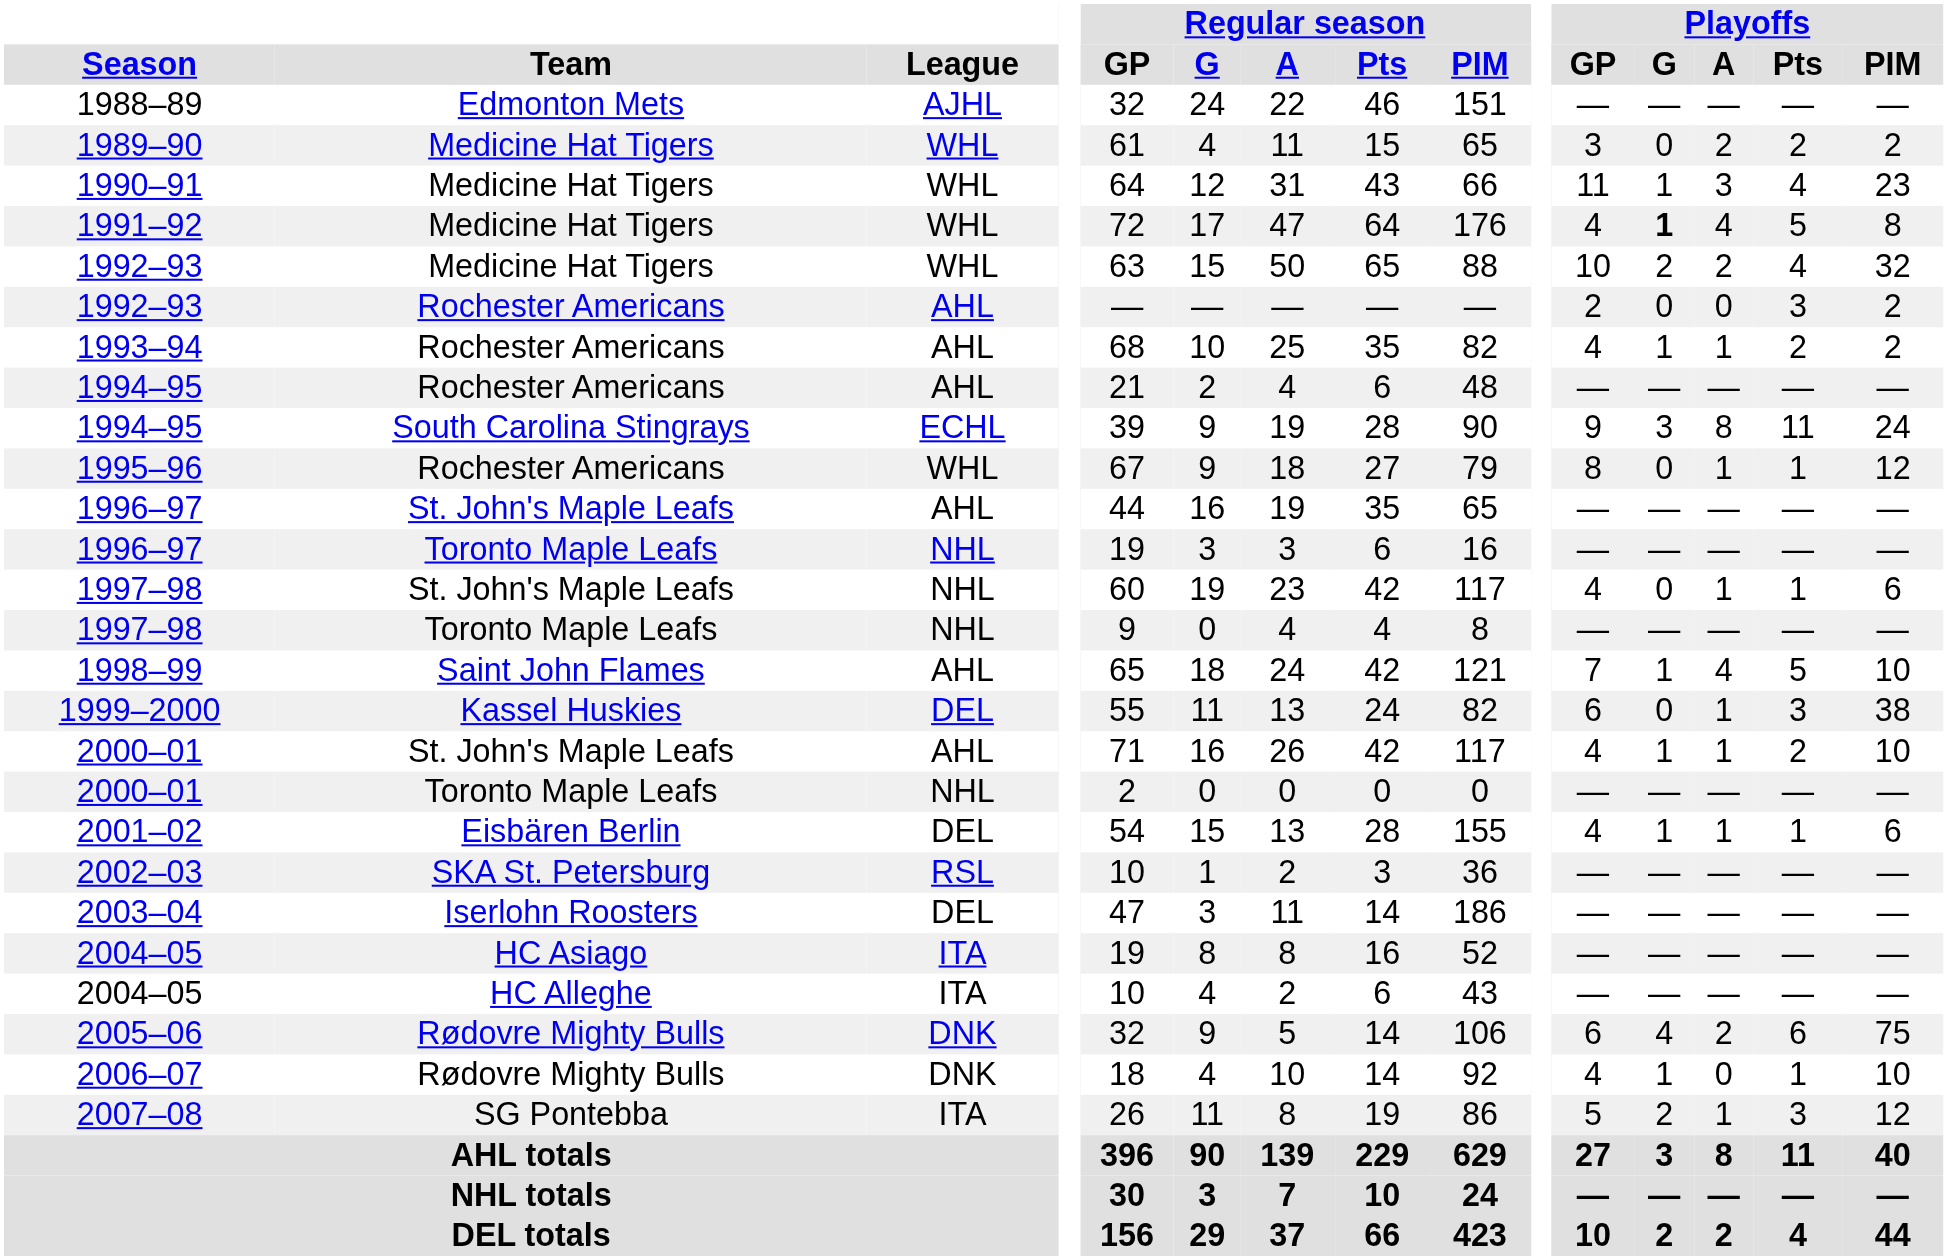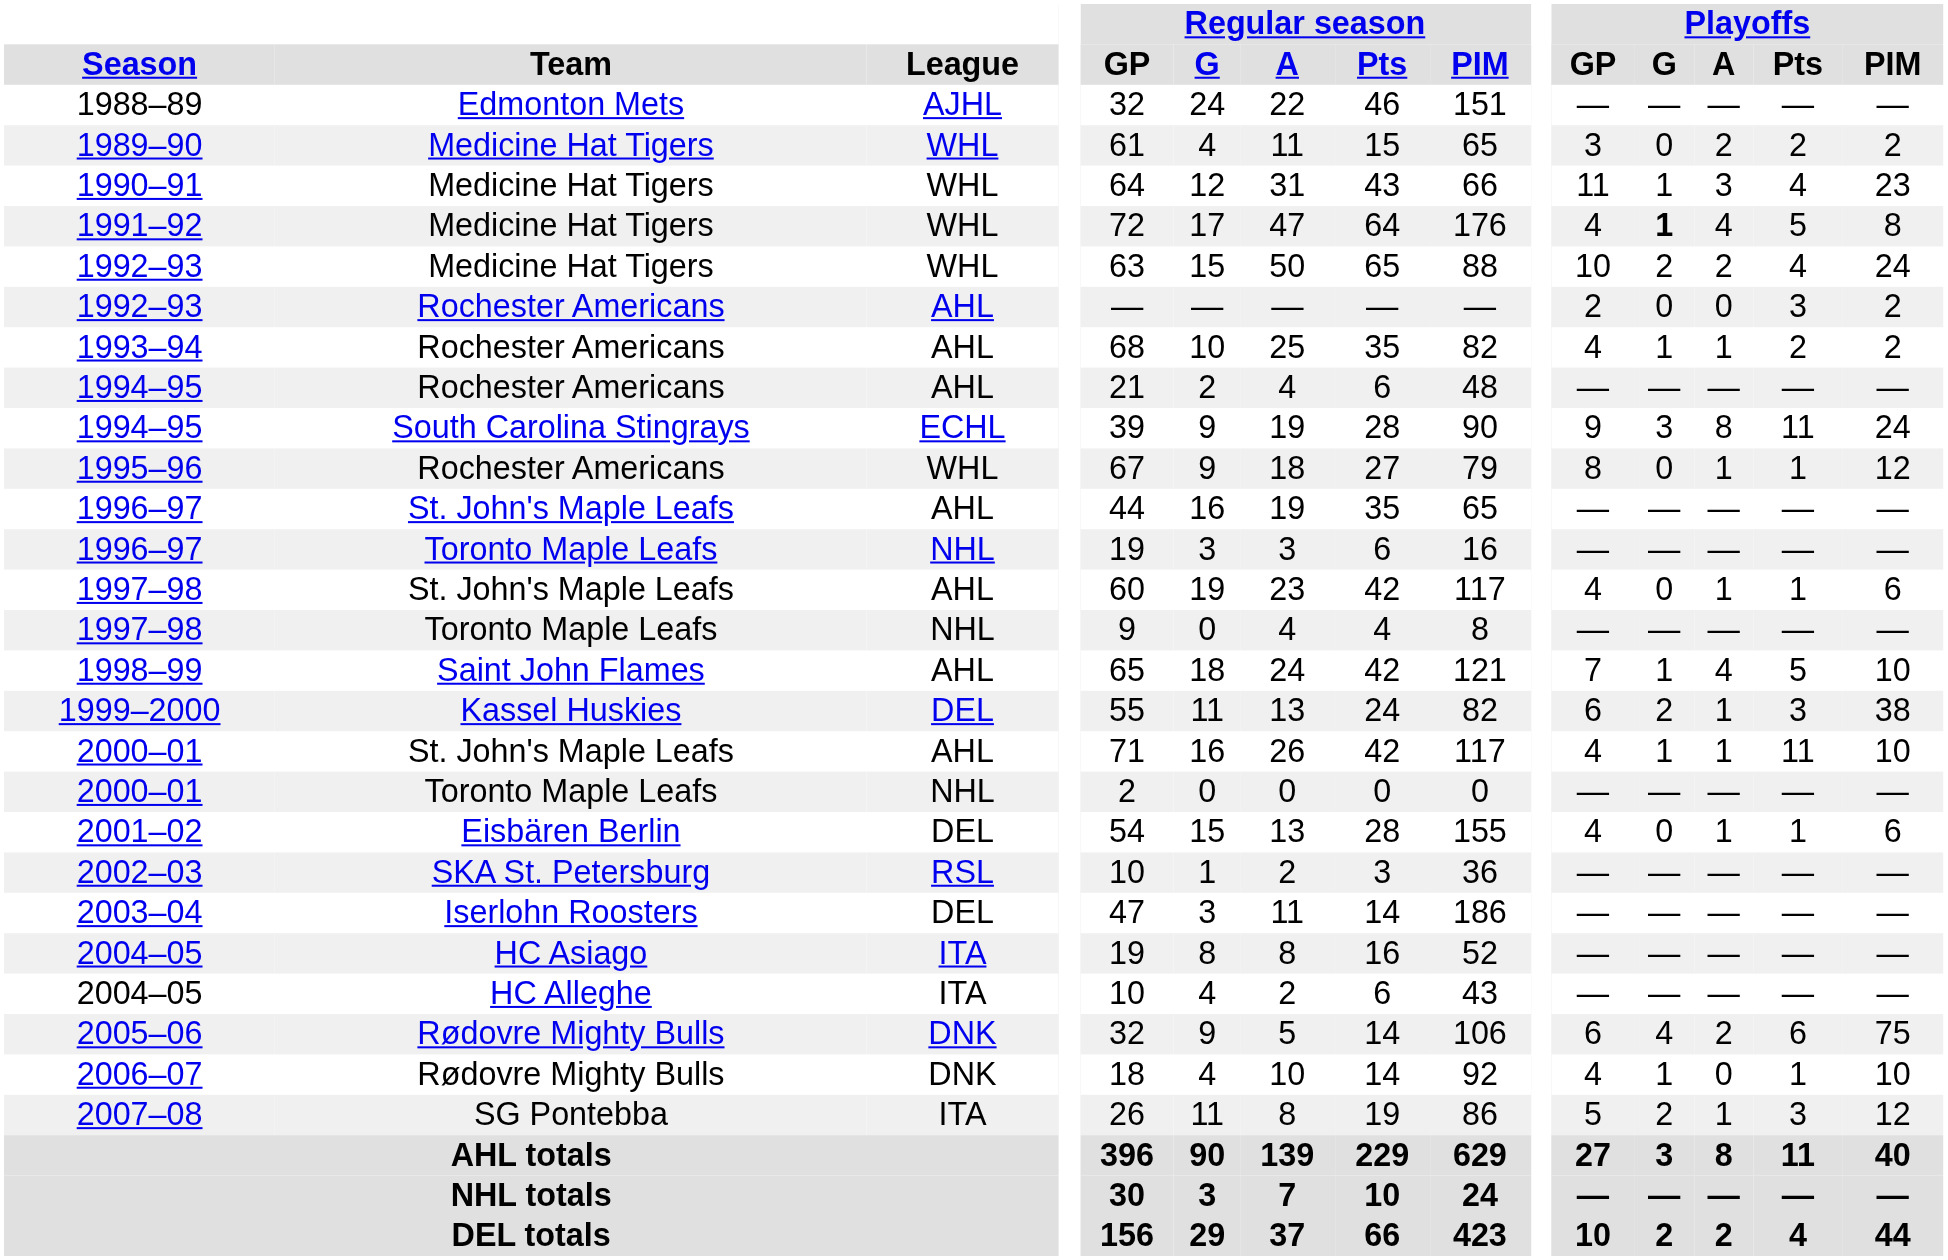 <table border="0" cellpadding="1" cellspacing="0" style="text-align:center; width:60em">
 <tr bgcolor="#e0e0e0">
 <th colspan="3" bgcolor="#ffffff"> </th>
 <th rowspan="100" bgcolor="#ffffff"> </th>
 <th colspan="5"><a href='#'>Regular season</a></th>
 <th rowspan="100" bgcolor="#ffffff"> </th>
 <th colspan="5"><a href='#'>Playoffs</a></th>
 </tr>
 <tr bgcolor="#e0e0e0">
 <th><a href='#'>Season</a></th>
 <th>Team</th>
 <th>League</th>
 <th>GP</th>
 <th><a href='#'>G</a></th>
 <th><a href='#'>A</a></th>
 <th><a href='#'>Pts</a></th>
 <th><a href='#'>PIM</a></th>
 <th>GP</th>
 <th>G</th>
 <th>A</th>
 <th>Pts</th>
 <th>PIM</th>
 </tr>
 <tr>
 <td>1988–89</td>
 <td><a href='#'>Edmonton Mets</a></td>
 <td><a href='#'>AJHL</a></td>
 <td>32</td>
 <td>24</td>
 <td>22</td>
 <td>46</td>
 <td>151</td>
 <td>—</td>
 <td>—</td>
 <td>—</td>
 <td>—</td>
 <td>—</td>
 </tr>
 <tr bgcolor="#f0f0f0">
 <td><a href='#'>1989–90</a></td>
 <td><a href='#'>Medicine Hat Tigers</a></td>
 <td><a href='#'>WHL</a></td>
 <td>61</td>
 <td>4</td>
 <td>11</td>
 <td>15</td>
 <td>65</td>
 <td>3</td>
 <td>0</td>
 <td>2</td>
 <td>2</td>
 <td>2</td>
 </tr>
 <tr>
 <td><a href='#'>1990–91</a></td>
 <td>Medicine Hat Tigers</td>
 <td>WHL</td>
 <td>64</td>
 <td>12</td>
 <td>31</td>
 <td>43</td>
 <td>66</td>
 <td>11</td>
 <td>1</td>
 <td>3</td>
 <td>4</td>
 <td>23</td>
 </tr>
 <tr bgcolor="#f0f0f0">
 <td><a href='#'>1991–92</a></td>
 <td>Medicine Hat Tigers</td>
 <td>WHL</td>
 <td>72</td>
 <td>17</td>
 <td>47</td>
 <td>64</td>
 <td>176</td>
 <td>4</td>
 <td><strong>1</strong></td>
 <td>4</td>
 <td>5</td>
 <td>8</td>
 </tr>
 <tr>
 <td><a href='#'>1992–93</a></td>
 <td>Medicine Hat Tigers</td>
 <td>WHL</td>
 <td>63</td>
 <td>15</td>
 <td>50</td>
 <td>65</td>
 <td>88</td>
 <td>10</td>
 <td>2</td>
 <td>2</td>
 <td>4</td>
-<td>32</td>
+<td>24</td>
 </tr>
 <tr bgcolor="#f0f0f0">
 <td><a href='#'>1992–93</a></td>
 <td><a href='#'>Rochester Americans</a></td>
 <td><a href='#'>AHL</a></td>
 <td>—</td>
 <td>—</td>
 <td>—</td>
 <td>—</td>
 <td>—</td>
 <td>2</td>
 <td>0</td>
 <td>0</td>
 <td>3</td>
 <td>2</td>
 </tr>
 <tr>
 <td><a href='#'>1993–94</a></td>
 <td>Rochester Americans</td>
 <td>AHL</td>
 <td>68</td>
 <td>10</td>
 <td>25</td>
 <td>35</td>
 <td>82</td>
 <td>4</td>
 <td>1</td>
 <td>1</td>
 <td>2</td>
 <td>2</td>
 </tr>
 <tr bgcolor="#f0f0f0">
 <td><a href='#'>1994–95</a></td>
 <td>Rochester Americans</td>
 <td>AHL</td>
 <td>21</td>
 <td>2</td>
 <td>4</td>
 <td>6</td>
 <td>48</td>
 <td>—</td>
 <td>—</td>
 <td>—</td>
 <td>—</td>
 <td>—</td>
 </tr>
 <tr>
 <td><a href='#'>1994–95</a></td>
 <td><a href='#'>South Carolina Stingrays</a></td>
 <td><a href='#'>ECHL</a></td>
 <td>39</td>
 <td>9</td>
 <td>19</td>
 <td>28</td>
 <td>90</td>
 <td>9</td>
 <td>3</td>
 <td>8</td>
 <td>11</td>
 <td>24</td>
 </tr>
 <tr bgcolor="#f0f0f0">
 <td><a href='#'>1995–96</a></td>
 <td>Rochester Americans</td>
 <td>WHL</td>
 <td>67</td>
 <td>9</td>
 <td>18</td>
 <td>27</td>
 <td>79</td>
 <td>8</td>
 <td>0</td>
 <td>1</td>
 <td>1</td>
 <td>12</td>
 </tr>
 <tr>
 <td><a href='#'>1996–97</a></td>
 <td><a href='#'>St. John's Maple Leafs</a></td>
 <td>AHL</td>
 <td>44</td>
 <td>16</td>
 <td>19</td>
 <td>35</td>
 <td>65</td>
 <td>—</td>
 <td>—</td>
 <td>—</td>
 <td>—</td>
 <td>—</td>
 </tr>
 <tr bgcolor="#f0f0f0">
 <td><a href='#'>1996–97</a></td>
 <td><a href='#'>Toronto Maple Leafs</a></td>
 <td><a href='#'>NHL</a></td>
 <td>19</td>
 <td>3</td>
 <td>3</td>
 <td>6</td>
 <td>16</td>
 <td>—</td>
 <td>—</td>
 <td>—</td>
 <td>—</td>
 <td>—</td>
 </tr>
 <tr>
 <td><a href='#'>1997–98</a></td>
 <td>St. John's Maple Leafs</td>
-<td>NHL</td>
+<td>AHL</td>
 <td>60</td>
 <td>19</td>
 <td>23</td>
 <td>42</td>
 <td>117</td>
 <td>4</td>
 <td>0</td>
 <td>1</td>
 <td>1</td>
 <td>6</td>
 </tr>
 <tr bgcolor="#f0f0f0">
 <td><a href='#'>1997–98</a></td>
 <td>Toronto Maple Leafs</td>
 <td>NHL</td>
 <td>9</td>
 <td>0</td>
 <td>4</td>
 <td>4</td>
 <td>8</td>
 <td>—</td>
 <td>—</td>
 <td>—</td>
 <td>—</td>
 <td>—</td>
 </tr>
 <tr>
 <td><a href='#'>1998–99</a></td>
 <td><a href='#'>Saint John Flames</a></td>
 <td>AHL</td>
 <td>65</td>
 <td>18</td>
 <td>24</td>
 <td>42</td>
 <td>121</td>
 <td>7</td>
 <td>1</td>
 <td>4</td>
 <td>5</td>
 <td>10</td>
 </tr>
 <tr bgcolor="#f0f0f0">
 <td><a href='#'>1999–2000</a></td>
 <td><a href='#'>Kassel Huskies</a></td>
 <td><a href='#'>DEL</a></td>
 <td>55</td>
 <td>11</td>
 <td>13</td>
 <td>24</td>
 <td>82</td>
 <td>6</td>
-<td>0</td>
+<td>2</td>
 <td>1</td>
 <td>3</td>
 <td>38</td>
 </tr>
 <tr>
 <td><a href='#'>2000–01</a></td>
 <td>St. John's Maple Leafs</td>
 <td>AHL</td>
 <td>71</td>
 <td>16</td>
 <td>26</td>
 <td>42</td>
 <td>117</td>
 <td>4</td>
 <td>1</td>
 <td>1</td>
-<td>2</td>
+<td>11</td>
 <td>10</td>
 </tr>
 <tr bgcolor="#f0f0f0">
 <td><a href='#'>2000–01</a></td>
 <td>Toronto Maple Leafs</td>
 <td>NHL</td>
 <td>2</td>
 <td>0</td>
 <td>0</td>
 <td>0</td>
 <td>0</td>
 <td>—</td>
 <td>—</td>
 <td>—</td>
 <td>—</td>
 <td>—</td>
 </tr>
 <tr>
 <td><a href='#'>2001–02</a></td>
 <td><a href='#'>Eisbären Berlin</a></td>
 <td>DEL</td>
 <td>54</td>
 <td>15</td>
 <td>13</td>
 <td>28</td>
 <td>155</td>
 <td>4</td>
-<td>1</td>
+<td>0</td>
 <td>1</td>
 <td>1</td>
 <td>6</td>
 </tr>
 <tr bgcolor="#f0f0f0">
 <td><a href='#'>2002–03</a></td>
 <td><a href='#'>SKA St. Petersburg</a></td>
 <td><a href='#'>RSL</a></td>
 <td>10</td>
 <td>1</td>
 <td>2</td>
 <td>3</td>
 <td>36</td>
 <td>—</td>
 <td>—</td>
 <td>—</td>
 <td>—</td>
 <td>—</td>
 </tr>
 <tr>
 <td><a href='#'>2003–04</a></td>
 <td><a href='#'>Iserlohn Roosters</a></td>
 <td>DEL</td>
 <td>47</td>
 <td>3</td>
 <td>11</td>
 <td>14</td>
 <td>186</td>
 <td>—</td>
 <td>—</td>
 <td>—</td>
 <td>—</td>
 <td>—</td>
 </tr>
 <tr bgcolor="#f0f0f0">
 <td><a href='#'>2004–05</a></td>
 <td><a href='#'>HC Asiago</a></td>
 <td><a href='#'>ITA</a></td>
 <td>19</td>
 <td>8</td>
 <td>8</td>
 <td>16</td>
 <td>52</td>
 <td>—</td>
 <td>—</td>
 <td>—</td>
 <td>—</td>
 <td>—</td>
 </tr>
 <tr>
 <td>2004–05</td>
 <td><a href='#'>HC Alleghe</a></td>
 <td>ITA</td>
 <td>10</td>
 <td>4</td>
 <td>2</td>
 <td>6</td>
 <td>43</td>
 <td>—</td>
 <td>—</td>
 <td>—</td>
 <td>—</td>
 <td>—</td>
 </tr>
 <tr bgcolor="#f0f0f0">
 <td><a href='#'>2005–06</a></td>
 <td><a href='#'>Rødovre Mighty Bulls</a></td>
 <td><a href='#'>DNK</a></td>
 <td>32</td>
 <td>9</td>
 <td>5</td>
 <td>14</td>
 <td>106</td>
 <td>6</td>
 <td>4</td>
 <td>2</td>
 <td>6</td>
 <td>75</td>
 </tr>
 <tr>
 <td><a href='#'>2006–07</a></td>
 <td>Rødovre Mighty Bulls</td>
 <td>DNK</td>
 <td>18</td>
 <td>4</td>
 <td>10</td>
 <td>14</td>
 <td>92</td>
 <td>4</td>
 <td>1</td>
 <td>0</td>
 <td>1</td>
 <td>10</td>
 </tr>
 <tr bgcolor="#f0f0f0">
 <td><a href='#'>2007–08</a></td>
 <td>SG Pontebba</td>
 <td>ITA</td>
 <td>26</td>
 <td>11</td>
 <td>8</td>
 <td>19</td>
 <td>86</td>
 <td>5</td>
 <td>2</td>
 <td>1</td>
 <td>3</td>
 <td>12</td>
 </tr>
 <tr bgcolor="#e0e0e0">
 <th colspan="3">AHL totals</th>
 <th>396</th>
 <th>90</th>
 <th>139</th>
 <th>229</th>
 <th>629</th>
 <th>27</th>
 <th>3</th>
 <th>8</th>
 <th>11</th>
 <th>40</th>
 </tr>
 <tr bgcolor="#e0e0e0">
 <th colspan="3">NHL totals</th>
 <th>30</th>
 <th>3</th>
 <th>7</th>
 <th>10</th>
 <th>24</th>
 <th>—</th>
 <th>—</th>
 <th>—</th>
 <th>—</th>
 <th>—</th>
 </tr>
 <tr bgcolor="#e0e0e0">
 <th colspan="3">DEL totals</th>
 <th>156</th>
 <th>29</th>
 <th>37</th>
 <th>66</th>
 <th>423</th>
 <th>10</th>
 <th>2</th>
 <th>2</th>
 <th>4</th>
 <th>44</th>
 </tr>
 </table>
